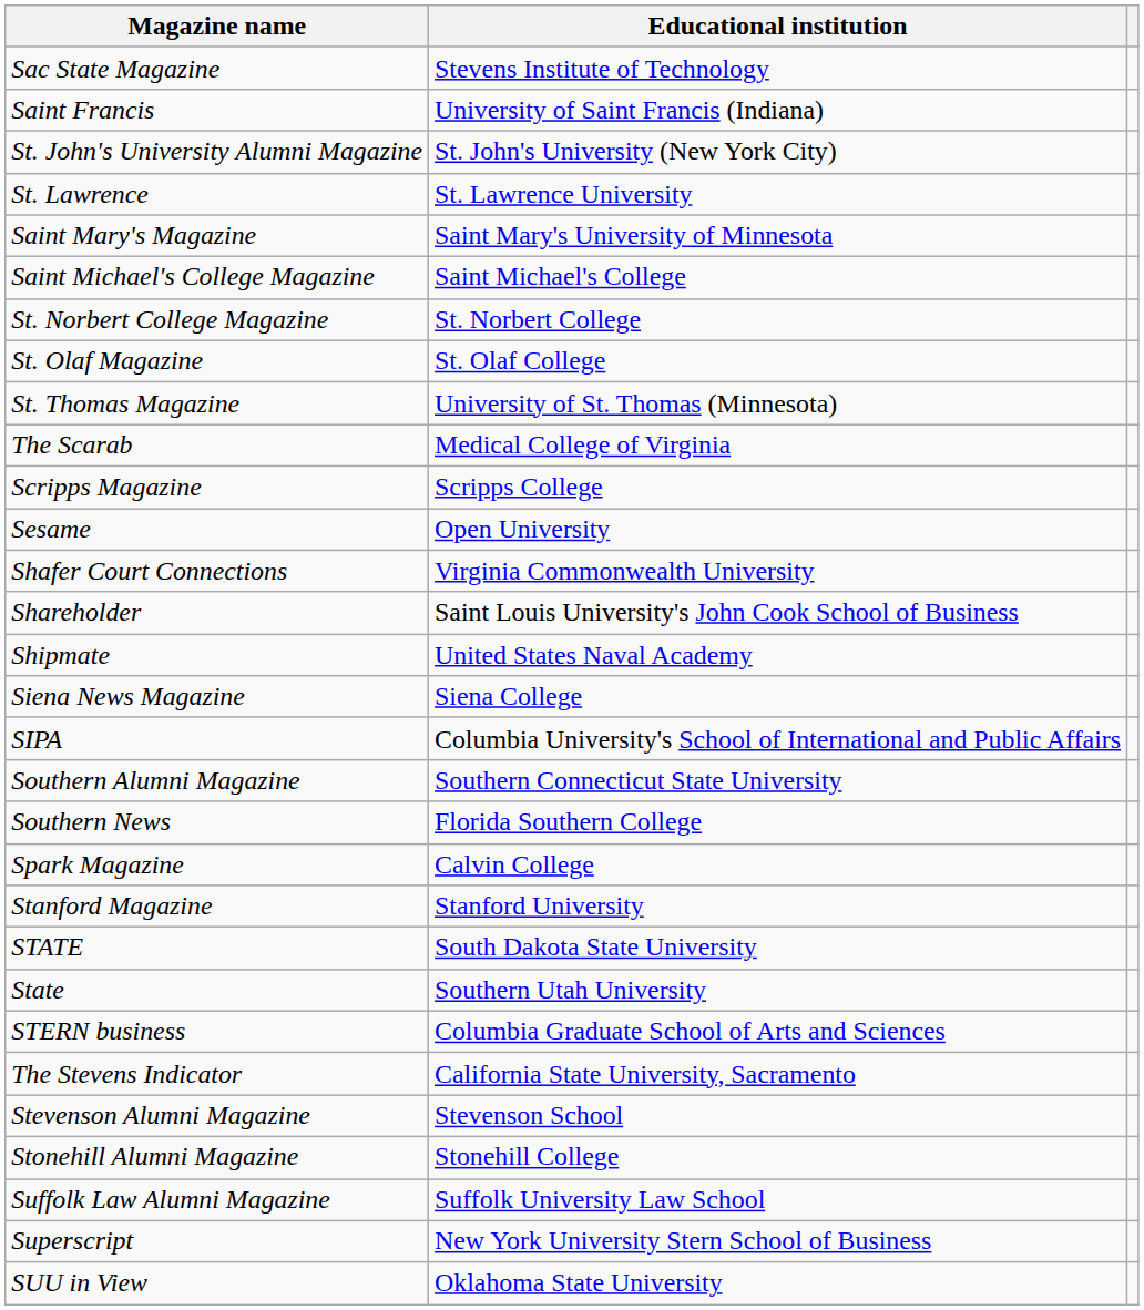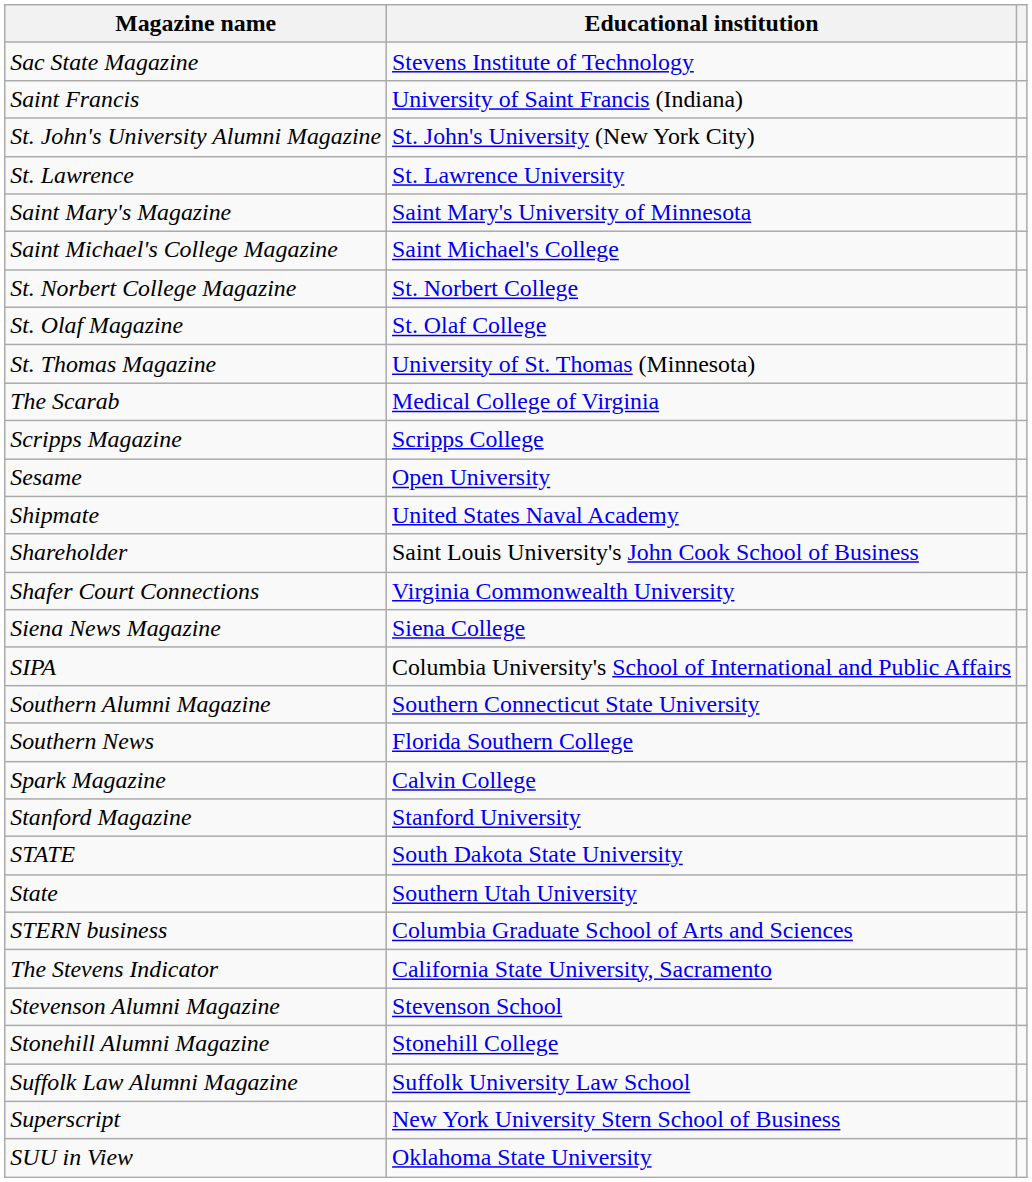 <table class="wikitable">
 <tr>
 <th>Magazine name</th>
 <th>Educational institution</th>
 <th></th>
 </tr>
 <tr>
 <td><em>Sac State Magazine</em></td>
 <td><a href='#'>Stevens Institute of Technology</a></td>
 <td></td>
 </tr>
 <tr>
 <td><em>Saint Francis</em></td>
 <td><a href='#'>University of Saint Francis</a> (Indiana)</td>
 <td></td>
 </tr>
 <tr>
 <td><em>St. John's University Alumni Magazine</em></td>
 <td><a href='#'>St. John's University</a> (New York City)</td>
 <td></td>
 </tr>
 <tr>
 <td><em>St. Lawrence</em></td>
 <td><a href='#'>St. Lawrence University</a></td>
 <td></td>
 </tr>
 <tr>
 <td><em>Saint Mary's Magazine</em></td>
 <td><a href='#'>Saint Mary's University of Minnesota</a></td>
 <td></td>
 </tr>
 <tr>
 <td><em>Saint Michael's College Magazine</em></td>
 <td><a href='#'>Saint Michael's College</a></td>
 <td></td>
 </tr>
 <tr>
 <td><em>St. Norbert College Magazine</em></td>
 <td><a href='#'>St. Norbert College</a></td>
 <td></td>
 </tr>
 <tr>
 <td><em>St. Olaf Magazine</em></td>
 <td><a href='#'>St. Olaf College</a></td>
 <td></td>
 </tr>
 <tr>
 <td><em>St. Thomas Magazine</em></td>
 <td><a href='#'>University of St. Thomas</a> (Minnesota)</td>
 <td></td>
 </tr>
 <tr>
 <td><em>The Scarab</em></td>
 <td><a href='#'>Medical College of Virginia</a></td>
 <td></td>
 </tr>
 <tr>
 <td><em>Scripps Magazine</em></td>
 <td><a href='#'>Scripps College</a></td>
 <td></td>
 </tr>
 <tr>
 <td><em>Sesame</em></td>
 <td><a href='#'>Open University</a></td>
 <td></td>
 </tr>
 <tr>
-<td><em>Shafer Court Connections</em></td>
-<td><a href='#'>Virginia Commonwealth University</a></td>
+<td><em>Shipmate</em></td>
+<td><a href='#'>United States Naval Academy</a></td>
 <td></td>
 </tr>
 <tr>
 <td><em>Shareholder</em></td>
 <td>Saint Louis University's <a href='#'>John Cook School of Business</a></td>
 <td></td>
 </tr>
 <tr>
-<td><em>Shipmate</em></td>
-<td><a href='#'>United States Naval Academy</a></td>
+<td><em>Shafer Court Connections</em></td>
+<td><a href='#'>Virginia Commonwealth University</a></td>
 <td></td>
 </tr>
 <tr>
 <td><em>Siena News Magazine</em></td>
 <td><a href='#'>Siena College</a></td>
 <td></td>
 </tr>
 <tr>
 <td><em>SIPA</em></td>
 <td>Columbia University's <a href='#'>School of International and Public Affairs</a></td>
 <td></td>
 </tr>
 <tr>
 <td><em>Southern Alumni Magazine</em></td>
 <td><a href='#'>Southern Connecticut State University</a></td>
 <td></td>
 </tr>
 <tr>
 <td><em>Southern News</em></td>
 <td><a href='#'>Florida Southern College</a></td>
 <td></td>
 </tr>
 <tr>
 <td><em>Spark Magazine</em></td>
 <td><a href='#'>Calvin College</a></td>
 <td></td>
 </tr>
 <tr>
 <td><em>Stanford Magazine</em></td>
 <td><a href='#'>Stanford University</a></td>
 <td></td>
 </tr>
 <tr>
 <td><em>STATE</em></td>
 <td><a href='#'>South Dakota State University</a></td>
 <td></td>
 </tr>
 <tr>
 <td><em>State</em></td>
 <td><a href='#'>Southern Utah University</a></td>
 <td></td>
 </tr>
 <tr>
 <td><em>STERN business</em></td>
 <td><a href='#'>Columbia Graduate School of Arts and Sciences</a></td>
 <td></td>
 </tr>
 <tr>
 <td><em>The Stevens Indicator</em></td>
 <td><a href='#'>California State University, Sacramento</a></td>
 <td></td>
 </tr>
 <tr>
 <td><em>Stevenson Alumni Magazine</em></td>
 <td><a href='#'>Stevenson School</a></td>
 <td></td>
 </tr>
 <tr>
 <td><em>Stonehill Alumni Magazine</em></td>
 <td><a href='#'>Stonehill College</a></td>
 <td></td>
 </tr>
 <tr>
 <td><em>Suffolk Law Alumni Magazine</em></td>
 <td><a href='#'>Suffolk University Law School</a></td>
 <td></td>
 </tr>
 <tr>
 <td><em>Superscript</em></td>
 <td><a href='#'>New York University Stern School of Business</a></td>
 <td></td>
 </tr>
 <tr>
 <td><em>SUU in View</em></td>
 <td><a href='#'>Oklahoma State University</a></td>
 <td></td>
 </tr>
 </table>
